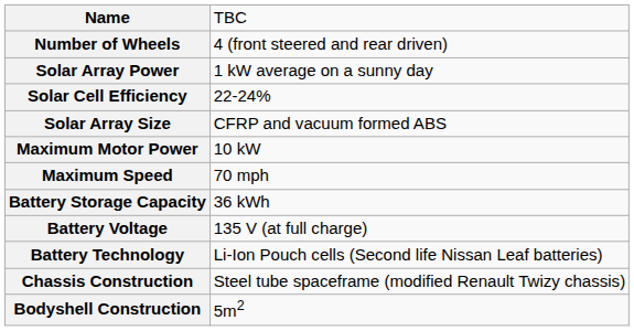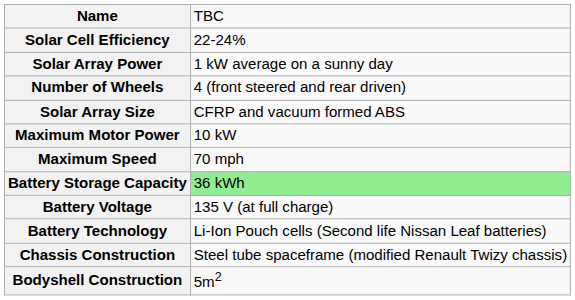 <table class="wikitable">
 <tr>
 <th>Name</th>
 <td>TBC</td>
 </tr>
 <tr>
-<th>Number of Wheels</th>
-<td>4 (front steered and rear driven)</td>
+<th>Solar Cell Efficiency</th>
+<td>22-24%</td>
 </tr>
 <tr>
 <th>Solar Array Power</th>
 <td>1 kW average on a sunny day</td>
 </tr>
 <tr>
-<th>Solar Cell Efficiency</th>
-<td>22-24%</td>
+<th>Number of Wheels</th>
+<td>4 (front steered and rear driven)</td>
 </tr>
 <tr>
 <th>Solar Array Size</th>
 <td>CFRP and vacuum formed ABS</td>
 </tr>
 <tr>
 <th>Maximum Motor Power</th>
 <td>10 kW</td>
 </tr>
 <tr>
 <th>Maximum Speed</th>
 <td>70 mph</td>
 </tr>
 <tr>
 <th>Battery Storage Capacity</th>
-<td>36 kWh</td>
+<td style="background: lightgreen;">36 kWh</td>
 </tr>
 <tr>
 <th>Battery Voltage</th>
 <td>135 V (at full charge)</td>
 </tr>
 <tr>
 <th>Battery Technology</th>
 <td>Li-Ion Pouch cells (Second life Nissan Leaf batteries)</td>
 </tr>
 <tr>
 <th>Chassis Construction</th>
 <td>Steel tube spaceframe (modified Renault Twizy chassis)</td>
 </tr>
 <tr>
 <th>Bodyshell Construction</th>
 <td>5m<sup>2</sup></td>
 </tr>
 </table>
